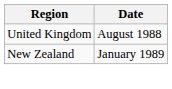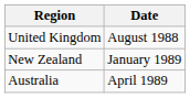 <table class="wikitable">
 <tr>
 <th>Region</th>
 <th>Date</th>
 </tr>
 <tr>
 <td>United Kingdom</td>
 <td>August 1988</td>
 </tr>
 <tr>
 <td>New Zealand</td>
 <td>January 1989</td>
 </tr>
+<tr>
+<td>Australia</td>
+<td>April 1989</td>
+</tr>
 </table>
